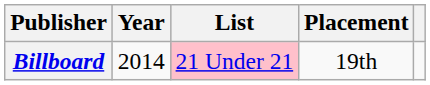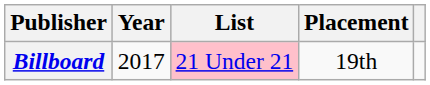 <table class="wikitable plainrowheaders sortable" style="margin-right: 0;">
 <tr>
 <th scope="col">Publisher</th>
 <th scope="col">Year</th>
 <th scope="col">List</th>
 <th scope="col">Placement</th>
 <th scope="col" class="unsortable"></th>
 </tr>
 <tr>
 <th scope="row"><em><a href='#'>Billboard</a></em></th>
-<td>2014</td>
+<td>2017</td>
 <td style="background: pink;"><a href='#'>21 Under 21</a></td>
 <td style="text-align:center;">19th</td>
 <td style="text-align:center;"></td>
 </tr>
 </table>
